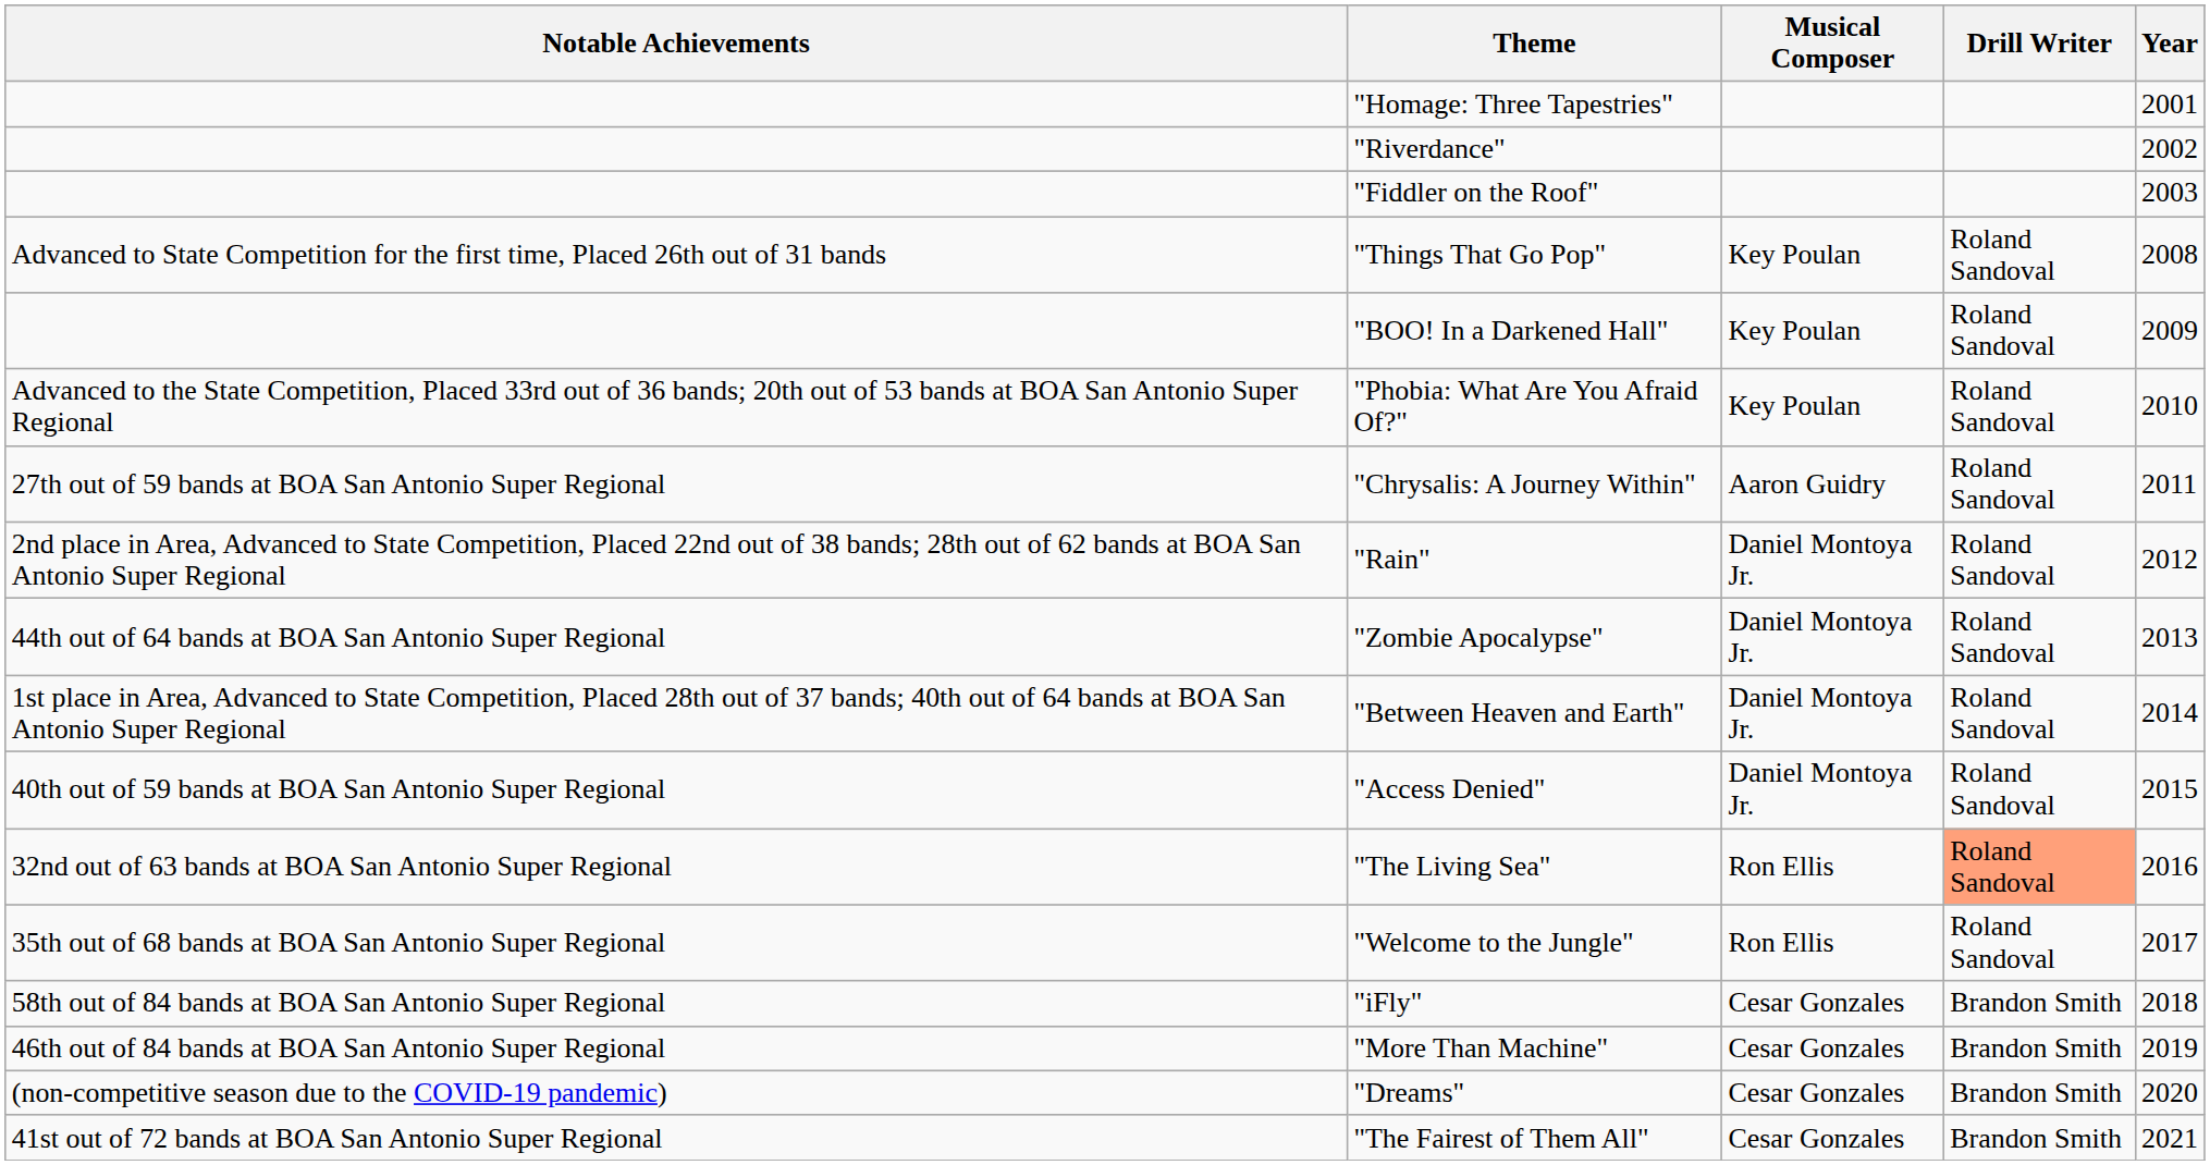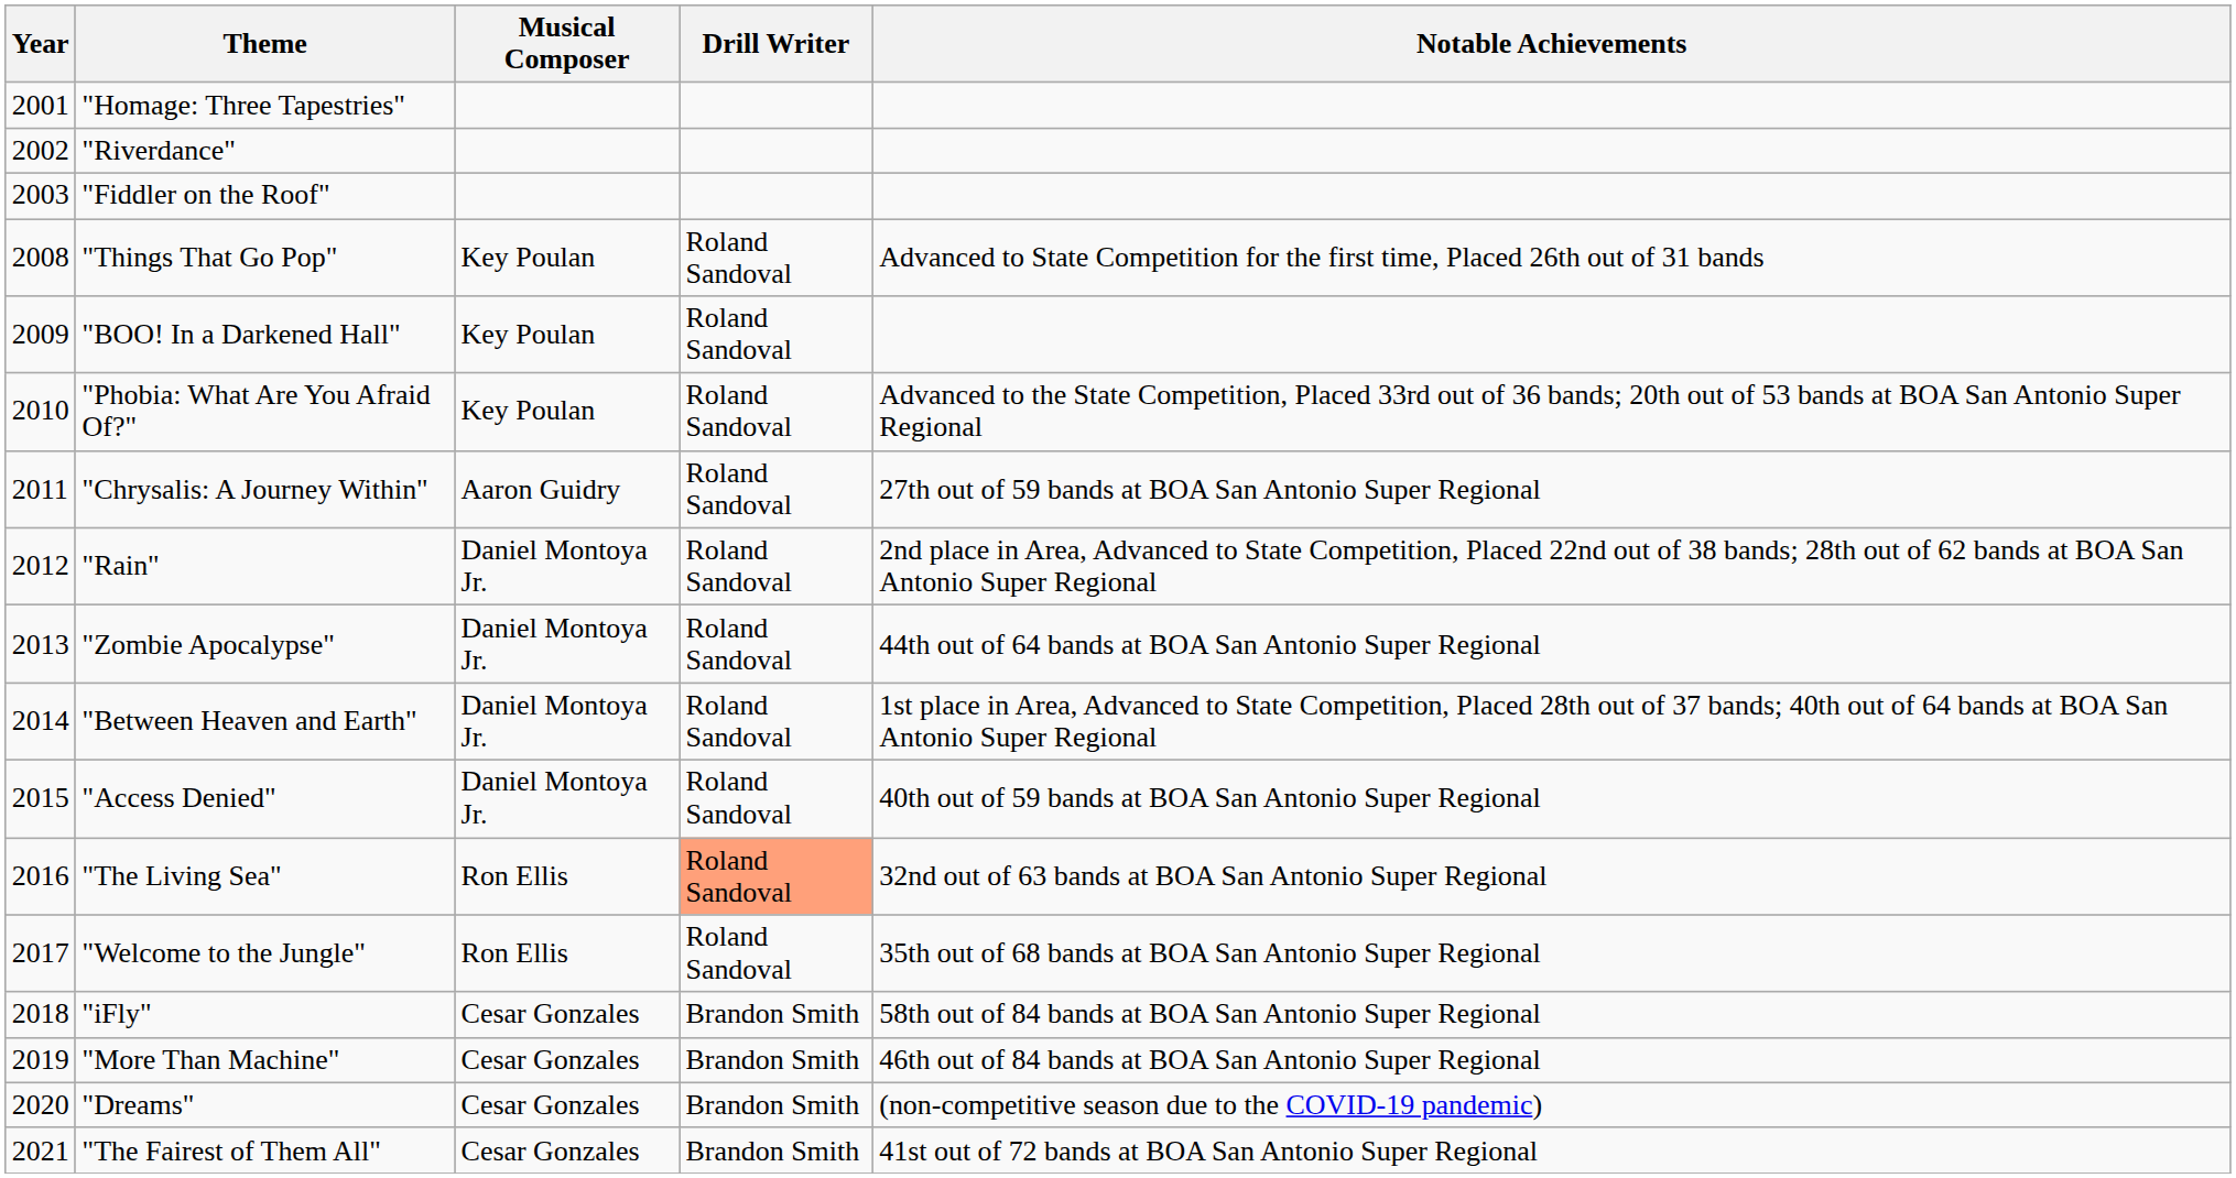 <table class="wikitable sortable">
 <tr>
-<th>Notable Achievements</th>
+<th>Year</th>
 <th>Theme</th>
 <th>Musical Composer</th>
 <th>Drill Writer</th>
-<th>Year</th>
+<th>Notable Achievements</th>
 </tr>
 <tr>
-<td></td>
+<td>2001</td>
 <td>"Homage: Three Tapestries"</td>
 <td></td>
 <td></td>
-<td>2001</td>
+<td></td>
 </tr>
 <tr>
-<td></td>
+<td>2002</td>
 <td>"Riverdance"</td>
 <td></td>
 <td></td>
-<td>2002</td>
+<td></td>
 </tr>
 <tr>
-<td></td>
+<td>2003</td>
 <td>"Fiddler on the Roof"</td>
 <td></td>
 <td></td>
-<td>2003</td>
+<td></td>
 </tr>
 <tr>
-<td>Advanced to State Competition for the first time, Placed 26th out of 31 bands</td>
+<td>2008</td>
 <td>"Things That Go Pop"</td>
 <td>Key Poulan</td>
 <td>Roland Sandoval</td>
-<td>2008</td>
+<td>Advanced to State Competition for the first time, Placed 26th out of 31 bands</td>
 </tr>
 <tr>
-<td></td>
+<td>2009</td>
 <td>"BOO! In a Darkened Hall"</td>
 <td>Key Poulan</td>
 <td>Roland Sandoval</td>
-<td>2009</td>
+<td></td>
 </tr>
 <tr>
-<td>Advanced to the State Competition, Placed 33rd out of 36 bands; 20th out of 53 bands at BOA San Antonio Super Regional</td>
+<td>2010</td>
 <td>"Phobia: What Are You Afraid Of?"</td>
 <td>Key Poulan</td>
 <td>Roland Sandoval</td>
-<td>2010</td>
+<td>Advanced to the State Competition, Placed 33rd out of 36 bands; 20th out of 53 bands at BOA San Antonio Super Regional</td>
 </tr>
 <tr>
-<td>27th out of 59 bands at BOA San Antonio Super Regional</td>
+<td>2011</td>
 <td>"Chrysalis: A Journey Within"</td>
 <td>Aaron Guidry</td>
 <td>Roland Sandoval</td>
-<td>2011</td>
+<td>27th out of 59 bands at BOA San Antonio Super Regional</td>
 </tr>
 <tr>
-<td>2nd place in Area, Advanced to State Competition, Placed 22nd out of 38 bands; 28th out of 62 bands at BOA San Antonio Super Regional</td>
+<td>2012</td>
 <td>"Rain"</td>
 <td>Daniel Montoya Jr.</td>
 <td>Roland Sandoval</td>
-<td>2012</td>
+<td>2nd place in Area, Advanced to State Competition, Placed 22nd out of 38 bands; 28th out of 62 bands at BOA San Antonio Super Regional</td>
 </tr>
 <tr>
-<td>44th out of 64 bands at BOA San Antonio Super Regional</td>
+<td>2013</td>
 <td>"Zombie Apocalypse"</td>
 <td>Daniel Montoya Jr.</td>
 <td>Roland Sandoval</td>
-<td>2013</td>
+<td>44th out of 64 bands at BOA San Antonio Super Regional</td>
 </tr>
 <tr>
-<td>1st place in Area, Advanced to State Competition, Placed 28th out of 37 bands; 40th out of 64 bands at BOA San Antonio Super Regional</td>
+<td>2014</td>
 <td>"Between Heaven and Earth"</td>
 <td>Daniel Montoya Jr.</td>
 <td>Roland Sandoval</td>
-<td>2014</td>
+<td>1st place in Area, Advanced to State Competition, Placed 28th out of 37 bands; 40th out of 64 bands at BOA San Antonio Super Regional</td>
 </tr>
 <tr>
-<td>40th out of 59 bands at BOA San Antonio Super Regional</td>
+<td>2015</td>
 <td>"Access Denied"</td>
 <td>Daniel Montoya Jr.</td>
 <td>Roland Sandoval</td>
-<td>2015</td>
+<td>40th out of 59 bands at BOA San Antonio Super Regional</td>
 </tr>
 <tr>
-<td>32nd out of 63 bands at BOA San Antonio Super Regional</td>
+<td>2016</td>
 <td>"The Living Sea"</td>
 <td>Ron Ellis</td>
 <td style="background: lightsalmon;">Roland Sandoval</td>
-<td>2016</td>
+<td>32nd out of 63 bands at BOA San Antonio Super Regional</td>
 </tr>
 <tr>
-<td>35th out of 68 bands at BOA San Antonio Super Regional</td>
+<td>2017</td>
 <td>"Welcome to the Jungle"</td>
 <td>Ron Ellis</td>
 <td>Roland Sandoval</td>
-<td>2017</td>
+<td>35th out of 68 bands at BOA San Antonio Super Regional</td>
 </tr>
 <tr>
-<td>58th out of 84 bands at BOA San Antonio Super Regional</td>
+<td>2018</td>
 <td>"iFly"</td>
 <td>Cesar Gonzales</td>
 <td>Brandon Smith</td>
-<td>2018</td>
+<td>58th out of 84 bands at BOA San Antonio Super Regional</td>
 </tr>
 <tr>
-<td>46th out of 84 bands at BOA San Antonio Super Regional</td>
+<td>2019</td>
 <td>"More Than Machine"</td>
 <td>Cesar Gonzales</td>
 <td>Brandon Smith</td>
-<td>2019</td>
+<td>46th out of 84 bands at BOA San Antonio Super Regional</td>
 </tr>
 <tr>
-<td>(non-competitive season due to the <a href='#'>COVID-19 pandemic</a>)</td>
+<td>2020</td>
 <td>"Dreams"</td>
 <td>Cesar Gonzales</td>
 <td>Brandon Smith</td>
-<td>2020</td>
+<td>(non-competitive season due to the <a href='#'>COVID-19 pandemic</a>)</td>
 </tr>
 <tr>
-<td>41st out of 72 bands at BOA San Antonio Super Regional</td>
+<td>2021</td>
 <td>"The Fairest of Them All"</td>
 <td>Cesar Gonzales</td>
 <td>Brandon Smith</td>
-<td>2021</td>
+<td>41st out of 72 bands at BOA San Antonio Super Regional</td>
 </tr>
 </table>
